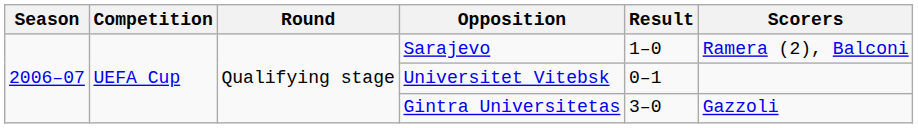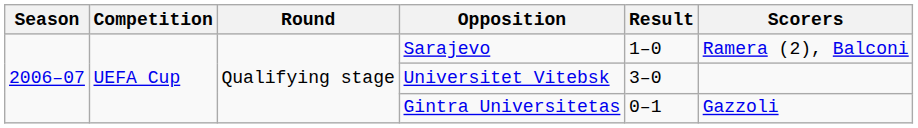 <table class="wikitable">
 <tr>
 <th>Season</th>
 <th>Competition</th>
 <th>Round</th>
 <th>Opposition</th>
 <th>Result</th>
 <th>Scorers</th>
 </tr>
 <tr>
 <td rowspan="3"><a href='#'>2006–07</a></td>
 <td rowspan="3"><a href='#'>UEFA Cup</a></td>
 <td rowspan="3">Qualifying stage</td>
 <td> <a href='#'>Sarajevo</a></td>
 <td>1–0</td>
 <td><a href='#'>Ramera</a> (2), <a href='#'>Balconi</a></td>
 </tr>
 <tr>
 <td> <a href='#'>Universitet Vitebsk</a></td>
-<td>0–1</td>
+<td>3–0</td>
 <td></td>
 </tr>
 <tr>
 <td> <a href='#'>Gintra Universitetas</a></td>
-<td>3–0</td>
+<td>0–1</td>
 <td><a href='#'>Gazzoli</a></td>
 </tr>
 </table>
